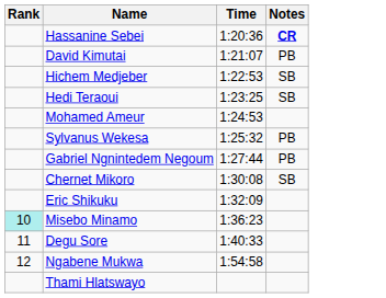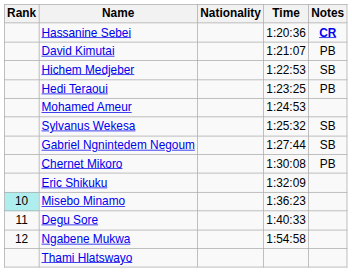 <table class="wikitable sortable" style="text-align:center">
 <tr>
 <th>Rank</th>
 <th>Name</th>
+<th>Nationality</th>
 <th>Time</th>
 <th>Notes</th>
 </tr>
 <tr>
 <td></td>
 <td align=left><a href='#'>Hassanine Sebei</a></td>
+<td align=left></td>
 <td>1:20:36</td>
 <td><strong><a href='#'>CR</a></strong></td>
 </tr>
 <tr>
 <td></td>
 <td align=left><a href='#'>David Kimutai</a></td>
+<td align=left></td>
 <td>1:21:07</td>
 <td>PB</td>
 </tr>
 <tr>
 <td></td>
 <td align=left><a href='#'>Hichem Medjeber</a></td>
+<td align=left></td>
 <td>1:22:53</td>
 <td>SB</td>
 </tr>
 <tr>
 <td></td>
 <td align=left><a href='#'>Hedi Teraoui</a></td>
+<td align=left></td>
 <td>1:23:25</td>
-<td>SB</td>
+<td>PB</td>
 </tr>
 <tr>
 <td></td>
 <td align=left><a href='#'>Mohamed Ameur</a></td>
+<td align=left></td>
 <td>1:24:53</td>
 <td></td>
 </tr>
 <tr>
 <td></td>
 <td align=left><a href='#'>Sylvanus Wekesa</a></td>
+<td align=left></td>
 <td>1:25:32</td>
+<td>SB</td>
+</tr>
+<tr>
+<td></td>
+<td align=left><a href='#'>Gabriel Ngnintedem Negoum</a></td>
+<td align=left></td>
+<td>1:27:44</td>
+<td>SB</td>
+</tr>
+<tr>
+<td></td>
+<td align=left><a href='#'>Chernet Mikoro</a></td>
+<td align=left></td>
+<td>1:30:08</td>
 <td>PB</td>
 </tr>
 <tr>
 <td></td>
-<td align=left><a href='#'>Gabriel Ngnintedem Negoum</a></td>
-<td>1:27:44</td>
-<td>PB</td>
-</tr>
-<tr>
-<td></td>
-<td align=left><a href='#'>Chernet Mikoro</a></td>
-<td>1:30:08</td>
-<td>SB</td>
-</tr>
-<tr>
-<td></td>
 <td align=left><a href='#'>Eric Shikuku</a></td>
+<td align=left></td>
 <td>1:32:09</td>
 <td></td>
 </tr>
 <tr>
 <td style="background: paleturquoise;">10</td>
 <td align=left><a href='#'>Misebo Minamo</a></td>
+<td align=left></td>
 <td>1:36:23</td>
 <td></td>
 </tr>
 <tr>
 <td>11</td>
 <td align=left><a href='#'>Degu Sore</a></td>
+<td align=left></td>
 <td>1:40:33</td>
 <td></td>
 </tr>
 <tr>
 <td>12</td>
 <td align=left><a href='#'>Ngabene Mukwa</a></td>
+<td align=left></td>
 <td>1:54:58</td>
 <td></td>
 </tr>
 <tr>
 <td></td>
 <td align=left><a href='#'>Thami Hlatswayo</a></td>
+<td align=left></td>
 <td></td>
 <td></td>
 </tr>
 </table>
